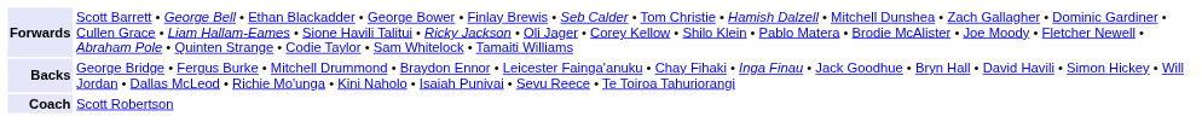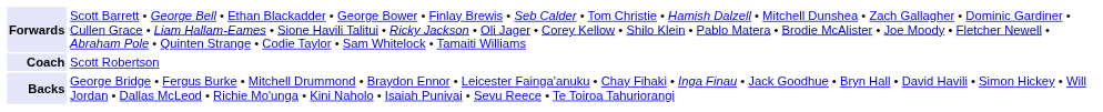 <table cellpadding="2" style="border: 1px solid white; font-size:90%">
 <tr>
 <td style="text-align:right;" bgcolor="lavender"><strong>Forwards</strong></td>
 <td style="text-align:left;"><a href='#'>Scott Barrett</a> • <em><a href='#'>George Bell</a></em> • <a href='#'>Ethan Blackadder</a> • <a href='#'>George Bower</a> • <a href='#'>Finlay Brewis</a> • <em><a href='#'>Seb Calder</a></em> • <a href='#'>Tom Christie</a> • <em><a href='#'>Hamish Dalzell</a></em> • <a href='#'>Mitchell Dunshea</a> • <a href='#'>Zach Gallagher</a> • <a href='#'>Dominic Gardiner</a> • <a href='#'>Cullen Grace</a> • <em><a href='#'>Liam Hallam-Eames</a></em> • <a href='#'>Sione Havili Talitui</a> • <em><a href='#'>Ricky Jackson</a></em> • <a href='#'>Oli Jager</a> • <a href='#'>Corey Kellow</a> • <a href='#'>Shilo Klein</a> • <a href='#'>Pablo Matera</a> • <a href='#'>Brodie McAlister</a> • <a href='#'>Joe Moody</a> • <a href='#'>Fletcher Newell</a> • <em><a href='#'>Abraham Pole</a></em> • <a href='#'>Quinten Strange</a> • <a href='#'>Codie Taylor</a> • <a href='#'>Sam Whitelock</a> • <a href='#'>Tamaiti Williams</a></td>
 </tr>
 <tr>
+<td style="text-align:right;" bgcolor="lavender"><strong>Coach</strong></td>
+<td style="text-align:left;"><a href='#'>Scott Robertson</a></td>
+</tr>
+<tr>
 <td style="text-align:right;" bgcolor="lavender"><strong>Backs</strong></td>
 <td style="text-align:left;"><a href='#'>George Bridge</a> • <a href='#'>Fergus Burke</a> • <a href='#'>Mitchell Drummond</a> • <a href='#'>Braydon Ennor</a> • <a href='#'>Leicester Fainga'anuku</a> • <a href='#'>Chay Fihaki</a> • <em><a href='#'>Inga Finau</a></em> • <a href='#'>Jack Goodhue</a> • <a href='#'>Bryn Hall</a> • <a href='#'>David Havili</a> • <a href='#'>Simon Hickey</a> • <a href='#'>Will Jordan</a> • <a href='#'>Dallas McLeod</a> • <a href='#'>Richie Mo'unga</a> • <a href='#'>Kini Naholo</a> • <a href='#'>Isaiah Punivai</a> • <a href='#'>Sevu Reece</a> • <a href='#'>Te Toiroa Tahuriorangi</a></td>
 </tr>
-<tr>
-<td style="text-align:right;" bgcolor="lavender"><strong>Coach</strong></td>
-<td style="text-align:left;"><a href='#'>Scott Robertson</a></td>
-</tr>
 </table>
